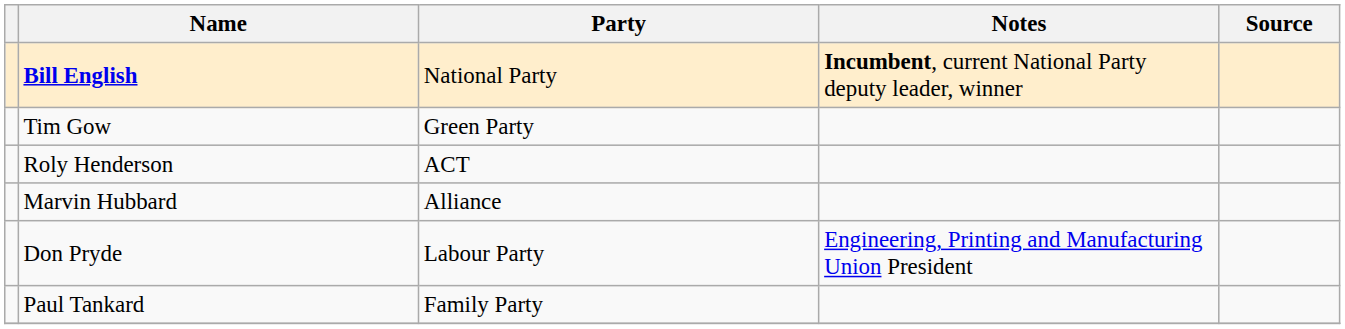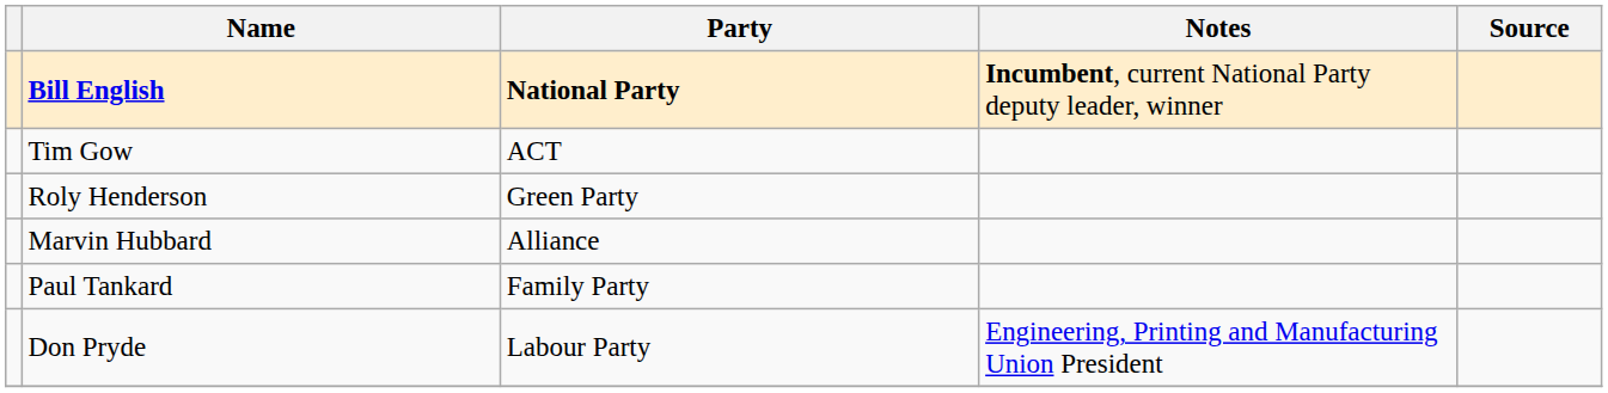 <table class="wikitable" width="70%" style="font-size:95%;">
 <tr>
 <th width=1%></th>
 <th width=30%>Name</th>
 <th width=30%>Party</th>
 <th width=30%>Notes</th>
 <th width=9%>Source</th>
 </tr>
 <tr ---- bgcolor=#FFEECC>
 <td bgcolor=></td>
 <td><strong><a href='#'>Bill English</a></strong></td>
-<td>National Party</td>
+<td><strong>National Party</strong></td>
 <td><strong>Incumbent</strong>, current National Party deputy leader, winner</td>
 <td></td>
 </tr>
 <tr -->
 <td bgcolor=></td>
 <td>Tim Gow</td>
-<td>Green Party</td>
+<td>ACT</td>
 <td></td>
 <td></td>
 </tr>
 <tr -->
 <td bgcolor=></td>
 <td>Roly Henderson</td>
-<td>ACT</td>
+<td>Green Party</td>
 <td></td>
 <td></td>
 </tr>
 <tr -->
 <td bgcolor=></td>
 <td>Marvin Hubbard</td>
 <td>Alliance</td>
 <td></td>
 <td></td>
 </tr>
 <tr -->
 <td bgcolor=></td>
+<td>Paul Tankard</td>
+<td>Family Party</td>
+<td></td>
+<td></td>
+</tr>
+<tr -->
+<td bgcolor=></td>
 <td>Don Pryde</td>
 <td>Labour Party</td>
 <td><a href='#'>Engineering, Printing and Manufacturing Union</a> President</td>
 <td></td>
 </tr>
 <tr -->
-<td bgcolor=></td>
-<td>Paul Tankard</td>
-<td>Family Party</td>
-<td></td>
-<td></td>
-</tr>
-<tr -->
 </tr>
 </table>
